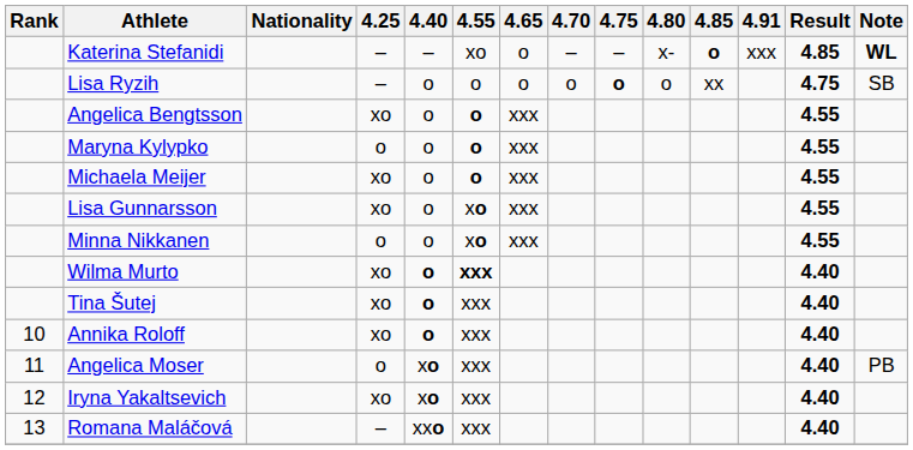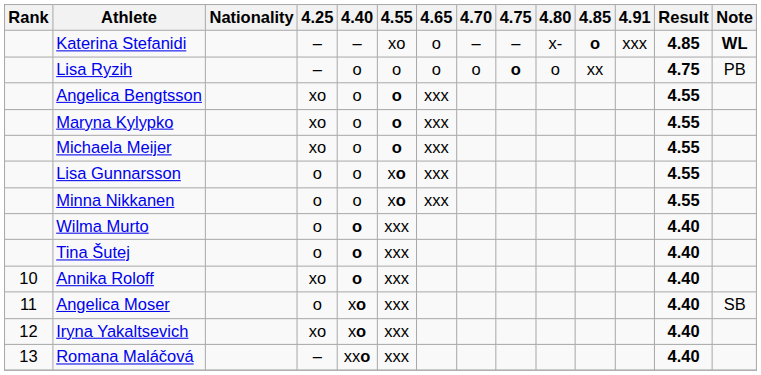 <table class="wikitable sortable" style="text-align:center">
 <tr>
 <th>Rank</th>
 <th>Athlete</th>
 <th>Nationality</th>
 <th>4.25</th>
 <th>4.40</th>
 <th>4.55</th>
 <th>4.65</th>
 <th>4.70</th>
 <th>4.75</th>
 <th>4.80</th>
 <th>4.85</th>
 <th>4.91</th>
 <th>Result</th>
 <th>Note</th>
 </tr>
 <tr>
 <td></td>
 <td align=left><a href='#'>Katerina Stefanidi</a></td>
 <td align=left></td>
 <td>–</td>
 <td>–</td>
 <td>xo</td>
 <td>o</td>
 <td>–</td>
 <td>–</td>
 <td>x-</td>
 <td><strong>o</strong></td>
 <td>xxx</td>
 <td><strong>4.85</strong></td>
 <td><strong>WL</strong></td>
 </tr>
 <tr>
 <td></td>
 <td align=left><a href='#'>Lisa Ryzih</a></td>
 <td align=left></td>
 <td>–</td>
 <td>o</td>
 <td>o</td>
 <td>o</td>
 <td>o</td>
 <td><strong>o</strong></td>
 <td>o</td>
 <td>xx</td>
 <td></td>
 <td><strong>4.75</strong></td>
-<td>SB</td>
+<td>PB</td>
 </tr>
 <tr>
 <td></td>
 <td align=left><a href='#'>Angelica Bengtsson</a></td>
 <td align=left></td>
 <td>xo</td>
 <td>o</td>
 <td><strong>o</strong></td>
 <td>xxx</td>
 <td></td>
 <td></td>
 <td></td>
 <td></td>
 <td></td>
 <td><strong>4.55</strong></td>
 <td></td>
 </tr>
 <tr>
 <td></td>
 <td align=left><a href='#'>Maryna Kylypko</a></td>
 <td align=left></td>
-<td>o</td>
+<td>xo</td>
 <td>o</td>
 <td><strong>o</strong></td>
 <td>xxx</td>
 <td></td>
 <td></td>
 <td></td>
 <td></td>
 <td></td>
 <td><strong>4.55</strong></td>
 <td></td>
 </tr>
 <tr>
 <td></td>
 <td align=left><a href='#'>Michaela Meijer</a></td>
 <td align=left></td>
 <td>xo</td>
 <td>o</td>
 <td><strong>o</strong></td>
 <td>xxx</td>
 <td></td>
 <td></td>
 <td></td>
 <td></td>
 <td></td>
 <td><strong>4.55</strong></td>
 <td></td>
 </tr>
 <tr>
 <td></td>
 <td align=left><a href='#'>Lisa Gunnarsson</a></td>
 <td align=left></td>
-<td>xo</td>
+<td>o</td>
 <td>o</td>
 <td>x<strong>o</strong></td>
 <td>xxx</td>
 <td></td>
 <td></td>
 <td></td>
 <td></td>
 <td></td>
 <td><strong>4.55</strong></td>
 <td></td>
 </tr>
 <tr>
 <td></td>
 <td align=left><a href='#'>Minna Nikkanen</a></td>
 <td align=left></td>
 <td>o</td>
 <td>o</td>
 <td>x<strong>o</strong></td>
 <td>xxx</td>
 <td></td>
 <td></td>
 <td></td>
 <td></td>
 <td></td>
 <td><strong>4.55</strong></td>
 <td></td>
 </tr>
 <tr>
 <td></td>
 <td align=left><a href='#'>Wilma Murto</a></td>
 <td align=left></td>
-<td>xo</td>
+<td>o</td>
 <td><strong>o</strong></td>
-<td><strong>xxx</strong></td>
+<td>xxx</td>
 <td></td>
 <td></td>
 <td></td>
 <td></td>
 <td></td>
 <td></td>
 <td><strong>4.40</strong></td>
 <td></td>
 </tr>
 <tr>
 <td></td>
 <td align=left><a href='#'>Tina Šutej</a></td>
 <td align=left></td>
-<td>xo</td>
+<td>o</td>
 <td><strong>o</strong></td>
 <td>xxx</td>
 <td></td>
 <td></td>
 <td></td>
 <td></td>
 <td></td>
 <td></td>
 <td><strong>4.40</strong></td>
 <td></td>
 </tr>
 <tr>
 <td>10</td>
 <td align=left><a href='#'>Annika Roloff</a></td>
 <td align=left></td>
 <td>xo</td>
 <td><strong>o</strong></td>
 <td>xxx</td>
 <td></td>
 <td></td>
 <td></td>
 <td></td>
 <td></td>
 <td></td>
 <td><strong>4.40</strong></td>
 <td></td>
 </tr>
 <tr>
 <td>11</td>
 <td align=left><a href='#'>Angelica Moser</a></td>
 <td align=left></td>
 <td>o</td>
 <td>x<strong>o</strong></td>
 <td>xxx</td>
 <td></td>
 <td></td>
 <td></td>
 <td></td>
 <td></td>
 <td></td>
 <td><strong>4.40</strong></td>
-<td>PB</td>
+<td>SB</td>
 </tr>
 <tr>
 <td>12</td>
 <td align=left><a href='#'>Iryna Yakaltsevich</a></td>
 <td align=left></td>
 <td>xo</td>
 <td>x<strong>o</strong></td>
 <td>xxx</td>
 <td></td>
 <td></td>
 <td></td>
 <td></td>
 <td></td>
 <td></td>
 <td><strong>4.40</strong></td>
 <td></td>
 </tr>
 <tr>
 <td>13</td>
 <td align=left><a href='#'>Romana Maláčová</a></td>
 <td align=left></td>
 <td>–</td>
 <td>xx<strong>o</strong></td>
 <td>xxx</td>
 <td></td>
 <td></td>
 <td></td>
 <td></td>
 <td></td>
 <td></td>
 <td><strong>4.40</strong></td>
 <td></td>
 </tr>
 <tr>
 </tr>
 </table>
